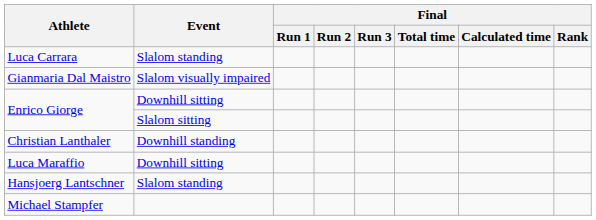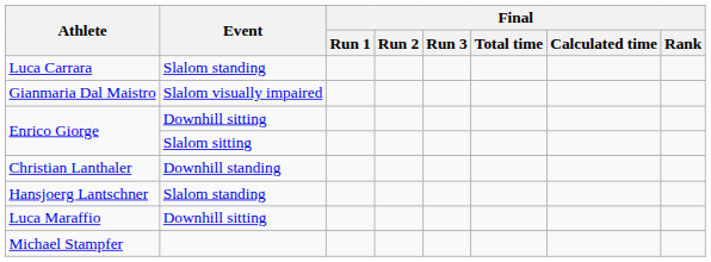 <table class="wikitable" style="font-size:100%">
 <tr>
 <th rowspan="2">Athlete</th>
 <th rowspan="2">Event</th>
 <th colspan="6">Final</th>
 </tr>
 <tr>
 <th>Run 1</th>
 <th>Run 2</th>
 <th>Run 3</th>
 <th>Total time</th>
 <th>Calculated time</th>
 <th>Rank</th>
 </tr>
 <tr>
 <td rowspan=1><a href='#'>Luca Carrara</a></td>
 <td><a href='#'>Slalom standing</a></td>
 <td align="center"></td>
 <td align="center"></td>
 <td align="center"></td>
 <td align="center"></td>
 <td align="center"></td>
 <td align="center"></td>
 </tr>
 <tr>
 <td rowspan=1><a href='#'>Gianmaria Dal Maistro</a></td>
 <td><a href='#'>Slalom visually impaired</a></td>
 <td align="center"></td>
 <td align="center"></td>
 <td align="center"></td>
 <td align="center"></td>
 <td align="center"></td>
 <td align="center"></td>
 </tr>
 <tr>
 <td rowspan=2><a href='#'>Enrico Giorge</a></td>
 <td><a href='#'>Downhill sitting</a></td>
 <td align="center"></td>
 <td align="center"></td>
 <td align="center"></td>
 <td align="center"></td>
 <td align="center"></td>
 <td align="center"></td>
 </tr>
 <tr>
 <td><a href='#'>Slalom sitting</a></td>
 <td align="center"></td>
 <td align="center"></td>
 <td align="center"></td>
 <td align="center"></td>
 <td align="center"></td>
 <td align="center"></td>
 </tr>
 <tr>
 <td rowspan=1><a href='#'>Christian Lanthaler</a></td>
 <td><a href='#'>Downhill standing</a></td>
 <td align="center"></td>
 <td align="center"></td>
 <td align="center"></td>
 <td align="center"></td>
 <td align="center"></td>
 <td align="center"></td>
 </tr>
 <tr>
-<td rowspan=1><a href='#'>Luca Maraffio</a></td>
-<td><a href='#'>Downhill sitting</a></td>
+<td rowspan=1><a href='#'>Hansjoerg Lantschner</a></td>
+<td><a href='#'>Slalom standing</a></td>
 <td align="center"></td>
 <td align="center"></td>
 <td align="center"></td>
 <td align="center"></td>
 <td align="center"></td>
 <td align="center"></td>
 </tr>
 <tr>
-<td rowspan=1><a href='#'>Hansjoerg Lantschner</a></td>
-<td><a href='#'>Slalom standing</a></td>
+<td rowspan=1><a href='#'>Luca Maraffio</a></td>
+<td><a href='#'>Downhill sitting</a></td>
 <td align="center"></td>
 <td align="center"></td>
 <td align="center"></td>
 <td align="center"></td>
 <td align="center"></td>
 <td align="center"></td>
 </tr>
 <tr>
 <td rowspan=1><a href='#'>Michael Stampfer</a></td>
 <td></td>
 <td align="center"></td>
 <td align="center"></td>
 <td align="center"></td>
 <td align="center"></td>
 <td align="center"></td>
 <td align="center"></td>
 </tr>
 </table>
